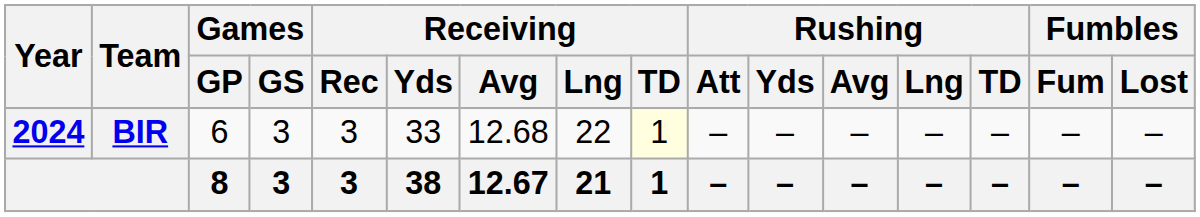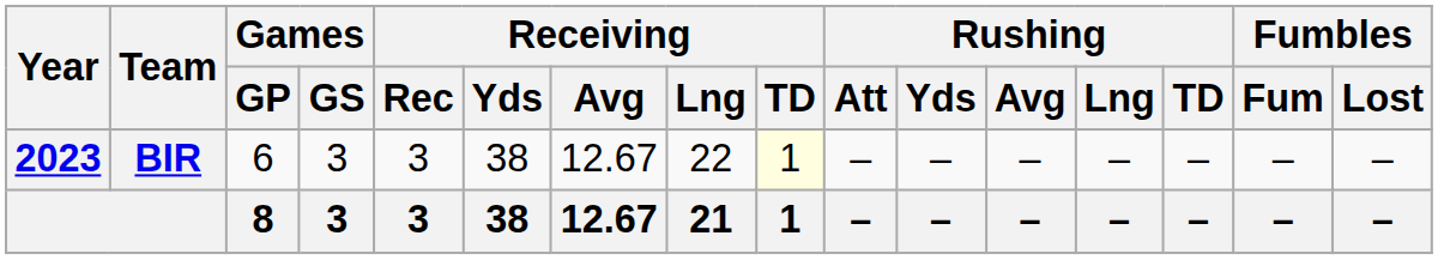 <table class="wikitable" style="text-align:center;">
 <tr>
 <th rowspan="2">Year</th>
 <th rowspan="2">Team</th>
 <th colspan="2">Games</th>
 <th colspan="5">Receiving</th>
 <th colspan="5">Rushing</th>
 <th colspan="2">Fumbles</th>
 </tr>
 <tr>
 <th>GP</th>
 <th>GS</th>
 <th>Rec</th>
 <th>Yds</th>
 <th>Avg</th>
 <th>Lng</th>
 <th>TD</th>
 <th>Att</th>
 <th>Yds</th>
 <th>Avg</th>
 <th>Lng</th>
 <th>TD</th>
 <th>Fum</th>
 <th>Lost</th>
 </tr>
 <tr>
-<th><a href='#'>2024</a></th>
+<th><a href='#'>2023</a></th>
 <th><a href='#'>BIR</a></th>
 <td>6</td>
 <td>3</td>
 <td>3</td>
-<td>33</td>
-<td>12.68</td>
+<td>38</td>
+<td>12.67</td>
 <td>22</td>
 <td style="background: lightyellow;">1</td>
 <td>–</td>
 <td>–</td>
 <td>–</td>
 <td>–</td>
 <td>–</td>
 <td>–</td>
 <td>–</td>
 </tr>
 <tr>
 <th colspan="2"></th>
 <th>8</th>
 <th>3</th>
 <th>3</th>
 <th>38</th>
 <th>12.67</th>
 <th>21</th>
 <th>1</th>
 <th>–</th>
 <th>–</th>
 <th>–</th>
 <th>–</th>
 <th>–</th>
 <th>–</th>
 <th>–</th>
 </tr>
 </table>
